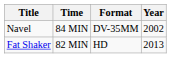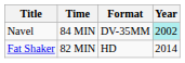 <table class="wikitable">
 <tr>
 <th>Title</th>
 <th>Time</th>
 <th>Format</th>
 <th>Year</th>
 </tr>
 <tr>
 <td>Navel</td>
 <td>84 MIN</td>
 <td>DV-35MM</td>
-<td>2002</td>
+<td style="background: paleturquoise;">2002</td>
 </tr>
 <tr>
 <td><a href='#'>Fat Shaker</a></td>
 <td>82 MIN</td>
 <td>HD</td>
-<td>2013</td>
+<td>2014</td>
 </tr>
 </table>
